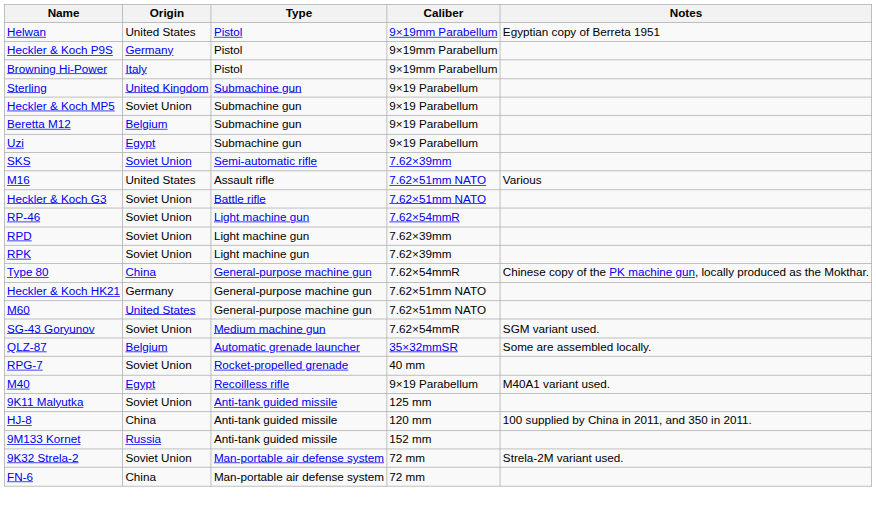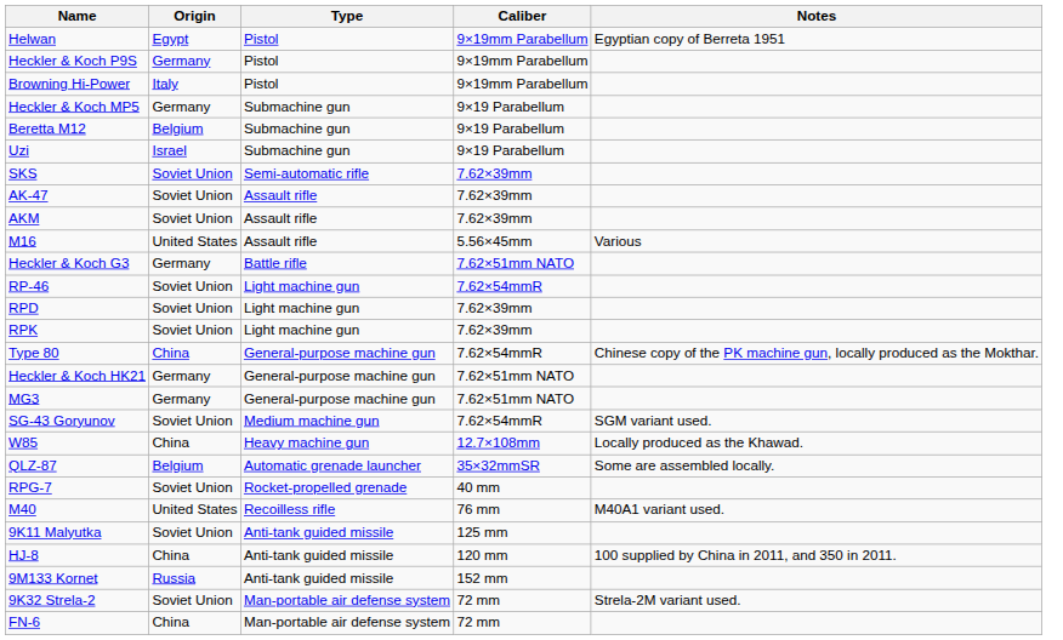 <table class="wikitable">
 <tr>
 <th>Name</th>
 <th>Origin</th>
 <th>Type</th>
 <th>Caliber</th>
 <th>Notes</th>
 </tr>
 <tr>
 <td><a href='#'>Helwan</a></td>
-<td>United States</td>
+<td><a href='#'>Egypt</a></td>
 <td><a href='#'>Pistol</a></td>
 <td><a href='#'>9×19mm Parabellum</a></td>
 <td>Egyptian copy of Berreta 1951</td>
 </tr>
 <tr>
 <td><a href='#'>Heckler & Koch P9S</a></td>
 <td><a href='#'>Germany</a></td>
 <td>Pistol</td>
 <td>9×19mm Parabellum</td>
 <td></td>
 </tr>
 <tr>
 <td><a href='#'>Browning Hi-Power</a></td>
 <td><a href='#'>Italy</a></td>
 <td>Pistol</td>
 <td>9×19mm Parabellum</td>
 <td></td>
 </tr>
 <tr>
-<td><a href='#'>Sterling</a></td>
-<td><a href='#'>United Kingdom</a></td>
-<td><a href='#'>Submachine gun</a></td>
-<td>9×19 Parabellum</td>
-<td></td>
-</tr>
-<tr>
 <td><a href='#'>Heckler & Koch MP5</a></td>
-<td>Soviet Union</td>
+<td>Germany</td>
 <td>Submachine gun</td>
 <td>9×19 Parabellum</td>
 <td></td>
 </tr>
 <tr>
 <td><a href='#'>Beretta M12</a></td>
 <td><a href='#'>Belgium</a></td>
 <td>Submachine gun</td>
 <td>9×19 Parabellum</td>
 <td></td>
 </tr>
 <tr>
 <td><a href='#'>Uzi</a></td>
-<td><a href='#'>Egypt</a></td>
+<td><a href='#'>Israel</a></td>
 <td>Submachine gun</td>
 <td>9×19 Parabellum</td>
 <td></td>
 </tr>
 <tr>
 <td><a href='#'>SKS</a></td>
 <td><a href='#'>Soviet Union</a></td>
 <td><a href='#'>Semi-automatic rifle</a></td>
 <td><a href='#'>7.62×39mm</a></td>
 <td></td>
 </tr>
 <tr>
+<td><a href='#'>AK-47</a></td>
+<td>Soviet Union</td>
+<td><a href='#'>Assault rifle</a></td>
+<td>7.62×39mm</td>
+<td></td>
+</tr>
+<tr>
+<td><a href='#'>AKM</a></td>
+<td>Soviet Union</td>
+<td>Assault rifle</td>
+<td>7.62×39mm</td>
+<td></td>
+</tr>
+<tr>
 <td><a href='#'>M16</a></td>
 <td>United States</td>
 <td>Assault rifle</td>
-<td><a href='#'>7.62×51mm NATO</a></td>
+<td>5.56×45mm</td>
 <td>Various</td>
 </tr>
 <tr>
 <td><a href='#'>Heckler & Koch G3</a></td>
-<td>Soviet Union</td>
+<td>Germany</td>
 <td><a href='#'>Battle rifle</a></td>
 <td><a href='#'>7.62×51mm NATO</a></td>
 <td></td>
 </tr>
 <tr>
 <td><a href='#'>RP-46</a></td>
 <td>Soviet Union</td>
 <td><a href='#'>Light machine gun</a></td>
 <td><a href='#'>7.62×54mmR</a></td>
 <td></td>
 </tr>
 <tr>
 <td><a href='#'>RPD</a></td>
 <td>Soviet Union</td>
 <td>Light machine gun</td>
 <td>7.62×39mm</td>
 <td></td>
 </tr>
 <tr>
 <td><a href='#'>RPK</a></td>
 <td>Soviet Union</td>
 <td>Light machine gun</td>
 <td>7.62×39mm</td>
 <td></td>
 </tr>
 <tr>
 <td><a href='#'>Type 80</a></td>
 <td><a href='#'>China</a></td>
 <td><a href='#'>General-purpose machine gun</a></td>
 <td>7.62×54mmR</td>
 <td>Chinese copy of the <a href='#'>PK machine gun</a>, locally produced as the Mokthar.</td>
 </tr>
 <tr>
 <td><a href='#'>Heckler & Koch HK21</a></td>
 <td>Germany</td>
 <td>General-purpose machine gun</td>
 <td>7.62×51mm NATO</td>
 <td></td>
 </tr>
 <tr>
-<td><a href='#'>M60</a></td>
-<td><a href='#'>United States</a></td>
+<td><a href='#'>MG3</a></td>
+<td>Germany</td>
 <td>General-purpose machine gun</td>
 <td>7.62×51mm NATO</td>
 <td></td>
 </tr>
 <tr>
 <td><a href='#'>SG-43 Goryunov</a></td>
 <td>Soviet Union</td>
 <td><a href='#'>Medium machine gun</a></td>
 <td>7.62×54mmR</td>
 <td>SGM variant used.</td>
+</tr>
+<tr>
+<td><a href='#'>W85</a></td>
+<td>China</td>
+<td><a href='#'>Heavy machine gun</a></td>
+<td><a href='#'>12.7×108mm</a></td>
+<td>Locally produced as the Khawad.</td>
 </tr>
 <tr>
 <td><a href='#'>QLZ-87</a></td>
 <td><a href='#'>Belgium</a></td>
 <td><a href='#'>Automatic grenade launcher</a></td>
 <td><a href='#'>35×32mmSR</a></td>
 <td>Some are assembled locally.</td>
 </tr>
 <tr>
 <td><a href='#'>RPG-7</a></td>
 <td>Soviet Union</td>
 <td><a href='#'>Rocket-propelled grenade</a></td>
 <td>40 mm</td>
 <td></td>
 </tr>
 <tr>
 <td><a href='#'>M40</a></td>
-<td><a href='#'>Egypt</a></td>
+<td>United States</td>
 <td><a href='#'>Recoilless rifle</a></td>
-<td>9×19 Parabellum</td>
+<td>76 mm</td>
 <td>M40A1 variant used.</td>
 </tr>
 <tr>
 <td><a href='#'>9K11 Malyutka</a></td>
 <td>Soviet Union</td>
 <td><a href='#'>Anti-tank guided missile</a></td>
 <td>125 mm</td>
 <td></td>
 </tr>
 <tr>
 <td><a href='#'>HJ-8</a></td>
 <td>China</td>
 <td>Anti-tank guided missile</td>
 <td>120 mm</td>
 <td>100 supplied by China in 2011, and 350 in 2011.</td>
 </tr>
 <tr>
 <td><a href='#'>9M133 Kornet</a></td>
 <td><a href='#'>Russia</a></td>
 <td>Anti-tank guided missile</td>
 <td>152 mm</td>
 <td></td>
 </tr>
 <tr>
 <td><a href='#'>9K32 Strela-2</a></td>
 <td>Soviet Union</td>
 <td><a href='#'>Man-portable air defense system</a></td>
 <td>72 mm</td>
 <td>Strela-2M variant used.</td>
 </tr>
 <tr>
 <td><a href='#'>FN-6</a></td>
 <td>China</td>
 <td>Man-portable air defense system</td>
 <td>72 mm</td>
 <td></td>
 </tr>
 </table>
